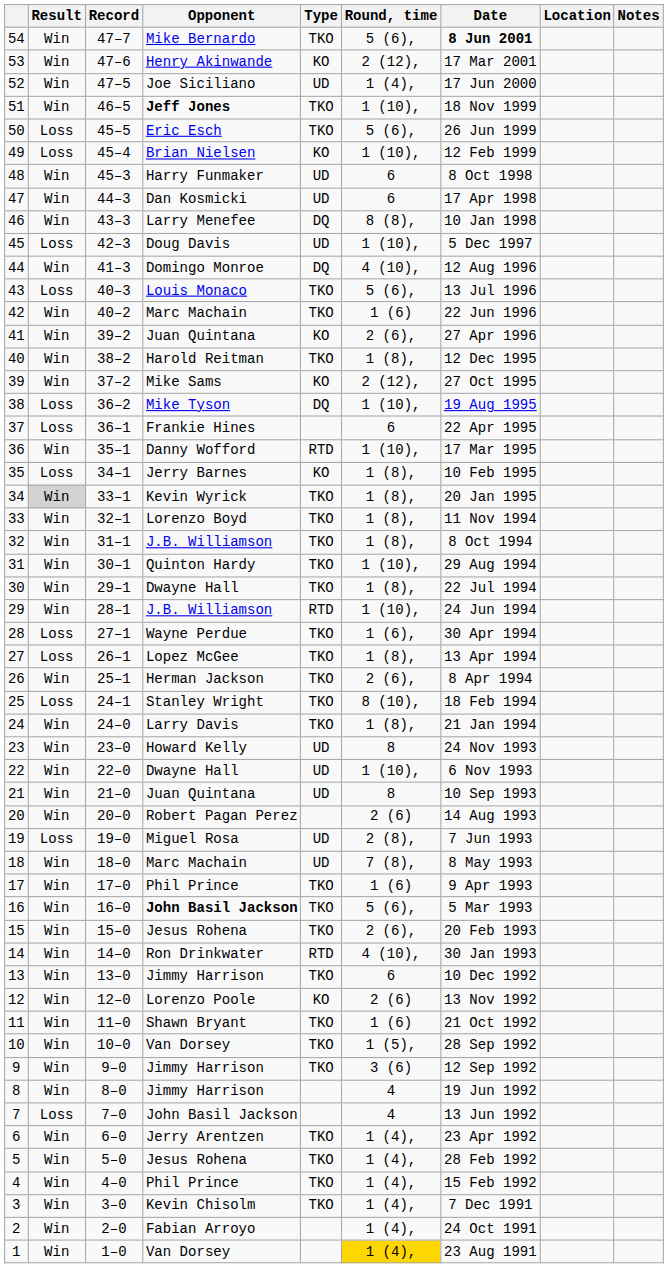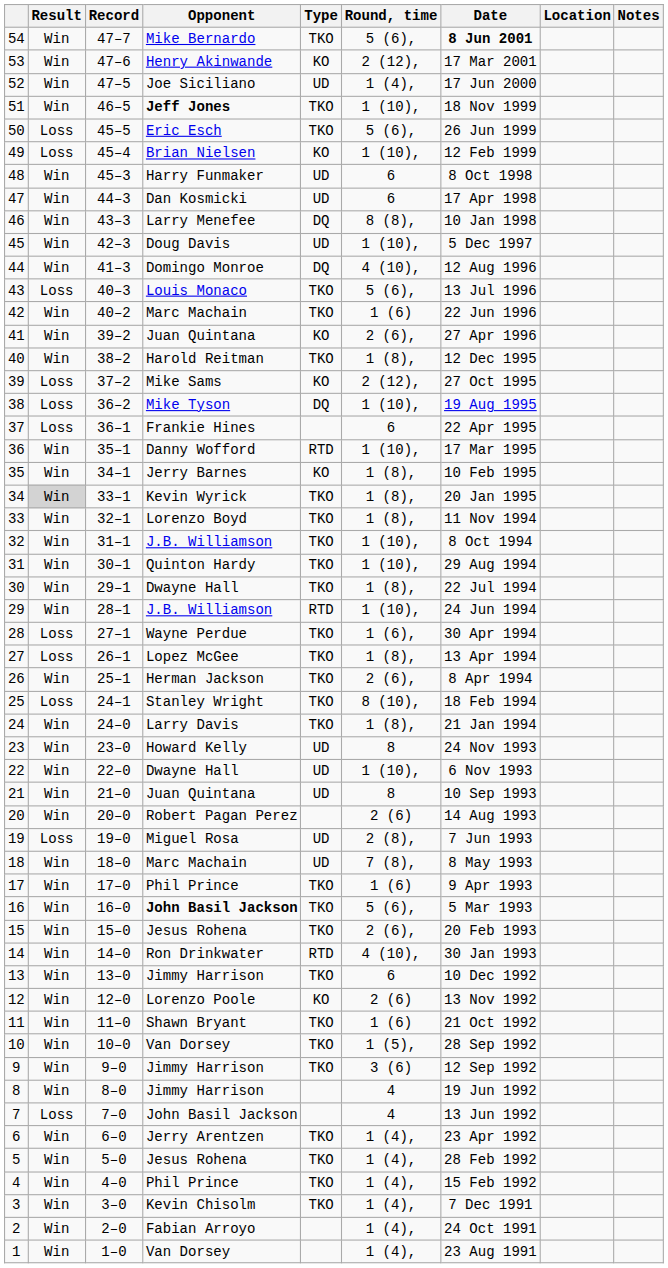 <table class="wikitable" style="text-align:center">
 <tr>
 <th></th>
 <th>Result</th>
 <th>Record</th>
 <th>Opponent</th>
 <th>Type</th>
 <th>Round, time</th>
 <th>Date</th>
 <th>Location</th>
 <th>Notes</th>
 </tr>
 <tr>
 <td>54</td>
 <td>Win</td>
 <td>47–7</td>
 <td style="text-align:left;"><a href='#'>Mike Bernardo</a></td>
 <td>TKO</td>
 <td>5 (6), </td>
 <td><strong>8 Jun 2001</strong></td>
 <td style="text-align:left;"></td>
 <td style="text-align:left;"></td>
 </tr>
 <tr>
 <td>53</td>
 <td>Win</td>
 <td>47–6</td>
 <td style="text-align:left;"><a href='#'>Henry Akinwande</a></td>
 <td>KO</td>
 <td>2 (12), </td>
 <td>17 Mar 2001</td>
 <td style="text-align:left;"></td>
 <td style="text-align:left;"></td>
 </tr>
 <tr>
 <td>52</td>
 <td>Win</td>
 <td>47–5</td>
 <td style="text-align:left;">Joe Siciliano</td>
 <td>UD</td>
 <td>1 (4), </td>
 <td>17 Jun 2000</td>
 <td style="text-align:left;"></td>
 <td style="text-align:left;"></td>
 </tr>
 <tr>
 <td>51</td>
 <td>Win</td>
 <td>46–5</td>
 <td style="text-align:left;"><strong>Jeff Jones</strong></td>
 <td>TKO</td>
 <td>1 (10), </td>
 <td>18 Nov 1999</td>
 <td style="text-align:left;"></td>
 <td style="text-align:left;"></td>
 </tr>
 <tr>
 <td>50</td>
 <td>Loss</td>
 <td>45–5</td>
 <td style="text-align:left;"><a href='#'>Eric Esch</a></td>
 <td>TKO</td>
 <td>5 (6), </td>
 <td>26 Jun 1999</td>
 <td style="text-align:left;"></td>
 <td style="text-align:left;"></td>
 </tr>
 <tr>
 <td>49</td>
 <td>Loss</td>
 <td>45–4</td>
 <td style="text-align:left;"><a href='#'>Brian Nielsen</a></td>
 <td>KO</td>
 <td>1 (10), </td>
 <td>12 Feb 1999</td>
 <td style="text-align:left;"></td>
 <td style="text-align:left;"></td>
 </tr>
 <tr>
 <td>48</td>
 <td>Win</td>
 <td>45–3</td>
 <td style="text-align:left;">Harry Funmaker</td>
 <td>UD</td>
 <td>6</td>
 <td>8 Oct 1998</td>
 <td style="text-align:left;"></td>
 <td style="text-align:left;"></td>
 </tr>
 <tr>
 <td>47</td>
 <td>Win</td>
 <td>44–3</td>
 <td style="text-align:left;">Dan Kosmicki</td>
 <td>UD</td>
 <td>6</td>
 <td>17 Apr 1998</td>
 <td style="text-align:left;"></td>
 <td style="text-align:left;"></td>
 </tr>
 <tr>
 <td>46</td>
 <td>Win</td>
 <td>43–3</td>
 <td style="text-align:left;">Larry Menefee</td>
 <td>DQ</td>
 <td>8 (8), </td>
 <td>10 Jan 1998</td>
 <td style="text-align:left;"></td>
 <td style="text-align:left;"></td>
 </tr>
 <tr>
 <td>45</td>
-<td>Loss</td>
+<td>Win</td>
 <td>42–3</td>
 <td style="text-align:left;">Doug Davis</td>
 <td>UD</td>
 <td>1 (10), </td>
 <td>5 Dec 1997</td>
 <td style="text-align:left;"></td>
 <td style="text-align:left;"></td>
 </tr>
 <tr>
 <td>44</td>
 <td>Win</td>
 <td>41–3</td>
 <td style="text-align:left;">Domingo Monroe</td>
 <td>DQ</td>
 <td>4 (10), </td>
 <td>12 Aug 1996</td>
 <td style="text-align:left;"></td>
 <td style="text-align:left;"></td>
 </tr>
 <tr>
 <td>43</td>
 <td>Loss</td>
 <td>40–3</td>
 <td style="text-align:left;"><a href='#'>Louis Monaco</a></td>
 <td>TKO</td>
 <td>5 (6), </td>
 <td>13 Jul 1996</td>
 <td style="text-align:left;"></td>
 <td style="text-align:left;"></td>
 </tr>
 <tr>
 <td>42</td>
 <td>Win</td>
 <td>40–2</td>
 <td style="text-align:left;">Marc Machain</td>
 <td>TKO</td>
 <td>1 (6)</td>
 <td>22 Jun 1996</td>
 <td style="text-align:left;"></td>
 <td style="text-align:left;"></td>
 </tr>
 <tr>
 <td>41</td>
 <td>Win</td>
 <td>39–2</td>
 <td style="text-align:left;">Juan Quintana</td>
 <td>KO</td>
 <td>2 (6), </td>
 <td>27 Apr 1996</td>
 <td style="text-align:left;"></td>
 <td style="text-align:left;"></td>
 </tr>
 <tr>
 <td>40</td>
 <td>Win</td>
 <td>38–2</td>
 <td style="text-align:left;">Harold Reitman</td>
 <td>TKO</td>
 <td>1 (8), </td>
 <td>12 Dec 1995</td>
 <td style="text-align:left;"></td>
 <td style="text-align:left;"></td>
 </tr>
 <tr>
 <td>39</td>
-<td>Win</td>
+<td>Loss</td>
 <td>37–2</td>
 <td style="text-align:left;">Mike Sams</td>
 <td>KO</td>
 <td>2 (12), </td>
 <td>27 Oct 1995</td>
 <td style="text-align:left;"></td>
 <td style="text-align:left;"></td>
 </tr>
 <tr>
 <td>38</td>
 <td>Loss</td>
 <td>36–2</td>
 <td style="text-align:left;"><a href='#'>Mike Tyson</a></td>
 <td>DQ</td>
 <td>1 (10), </td>
 <td><a href='#'>19 Aug 1995</a></td>
 <td style="text-align:left;"></td>
 <td style="text-align:left;"></td>
 </tr>
 <tr>
 <td>37</td>
 <td>Loss</td>
 <td>36–1</td>
 <td style="text-align:left;">Frankie Hines</td>
 <td></td>
 <td>6</td>
 <td>22 Apr 1995</td>
 <td style="text-align:left;"></td>
 <td style="text-align:left;"></td>
 </tr>
 <tr>
 <td>36</td>
 <td>Win</td>
 <td>35–1</td>
 <td style="text-align:left;">Danny Wofford</td>
 <td>RTD</td>
 <td>1 (10), </td>
 <td>17 Mar 1995</td>
 <td style="text-align:left;"></td>
 <td style="text-align:left;"></td>
 </tr>
 <tr>
 <td>35</td>
-<td>Loss</td>
+<td>Win</td>
 <td>34–1</td>
 <td style="text-align:left;">Jerry Barnes</td>
 <td>KO</td>
 <td>1 (8), </td>
 <td>10 Feb 1995</td>
 <td style="text-align:left;"></td>
 <td style="text-align:left;"></td>
 </tr>
 <tr>
 <td>34</td>
 <td style="background: lightgrey;">Win</td>
 <td>33–1</td>
 <td style="text-align:left;">Kevin Wyrick</td>
 <td>TKO</td>
 <td>1 (8), </td>
 <td>20 Jan 1995</td>
 <td style="text-align:left;"></td>
 <td style="text-align:left;"></td>
 </tr>
 <tr>
 <td>33</td>
 <td>Win</td>
 <td>32–1</td>
 <td style="text-align:left;">Lorenzo Boyd</td>
 <td>TKO</td>
 <td>1 (8), </td>
 <td>11 Nov 1994</td>
 <td style="text-align:left;"></td>
 <td style="text-align:left;"></td>
 </tr>
 <tr>
 <td>32</td>
 <td>Win</td>
 <td>31–1</td>
 <td style="text-align:left;"><a href='#'>J.B. Williamson</a></td>
 <td>TKO</td>
-<td>1 (8), </td>
+<td>1 (10), </td>
 <td>8 Oct 1994</td>
 <td style="text-align:left;"></td>
 <td style="text-align:left;"></td>
 </tr>
 <tr>
 <td>31</td>
 <td>Win</td>
 <td>30–1</td>
 <td style="text-align:left;">Quinton Hardy</td>
 <td>TKO</td>
 <td>1 (10), </td>
 <td>29 Aug 1994</td>
 <td style="text-align:left;"></td>
 <td style="text-align:left;"></td>
 </tr>
 <tr>
 <td>30</td>
 <td>Win</td>
 <td>29–1</td>
 <td style="text-align:left;">Dwayne Hall</td>
 <td>TKO</td>
 <td>1 (8), </td>
 <td>22 Jul 1994</td>
 <td style="text-align:left;"></td>
 <td style="text-align:left;"></td>
 </tr>
 <tr>
 <td>29</td>
 <td>Win</td>
 <td>28–1</td>
 <td style="text-align:left;"><a href='#'>J.B. Williamson</a></td>
 <td>RTD</td>
 <td>1 (10), </td>
 <td>24 Jun 1994</td>
 <td style="text-align:left;"></td>
 <td style="text-align:left;"></td>
 </tr>
 <tr>
 <td>28</td>
 <td>Loss</td>
 <td>27–1</td>
 <td style="text-align:left;">Wayne Perdue</td>
 <td>TKO</td>
 <td>1 (6), </td>
 <td>30 Apr 1994</td>
 <td style="text-align:left;"></td>
 <td style="text-align:left;"></td>
 </tr>
 <tr>
 <td>27</td>
 <td>Loss</td>
 <td>26–1</td>
 <td style="text-align:left;">Lopez McGee</td>
 <td>TKO</td>
 <td>1 (8), </td>
 <td>13 Apr 1994</td>
 <td style="text-align:left;"></td>
 <td style="text-align:left;"></td>
 </tr>
 <tr>
 <td>26</td>
 <td>Win</td>
 <td>25–1</td>
 <td style="text-align:left;">Herman Jackson</td>
 <td>TKO</td>
 <td>2 (6), </td>
 <td>8 Apr 1994</td>
 <td style="text-align:left;"></td>
 <td style="text-align:left;"></td>
 </tr>
 <tr>
 <td>25</td>
 <td>Loss</td>
 <td>24–1</td>
 <td style="text-align:left;">Stanley Wright</td>
 <td>TKO</td>
 <td>8 (10), </td>
 <td>18 Feb 1994</td>
 <td style="text-align:left;"></td>
 <td style="text-align:left;"></td>
 </tr>
 <tr>
 <td>24</td>
 <td>Win</td>
 <td>24–0</td>
 <td style="text-align:left;">Larry Davis</td>
 <td>TKO</td>
 <td>1 (8), </td>
 <td>21 Jan 1994</td>
 <td style="text-align:left;"></td>
 <td style="text-align:left;"></td>
 </tr>
 <tr>
 <td>23</td>
 <td>Win</td>
 <td>23–0</td>
 <td style="text-align:left;">Howard Kelly</td>
 <td>UD</td>
 <td>8</td>
 <td>24 Nov 1993</td>
 <td style="text-align:left;"></td>
 <td style="text-align:left;"></td>
 </tr>
 <tr>
 <td>22</td>
 <td>Win</td>
 <td>22–0</td>
 <td style="text-align:left;">Dwayne Hall</td>
 <td>UD</td>
 <td>1 (10), </td>
 <td>6 Nov 1993</td>
 <td style="text-align:left;"></td>
 <td></td>
 </tr>
 <tr>
 <td>21</td>
 <td>Win</td>
 <td>21–0</td>
 <td style="text-align:left;">Juan Quintana</td>
 <td>UD</td>
 <td>8</td>
 <td>10 Sep 1993</td>
 <td style="text-align:left;"></td>
 <td></td>
 </tr>
 <tr>
 <td>20</td>
 <td>Win</td>
 <td>20–0</td>
 <td style="text-align:left;">Robert Pagan Perez</td>
 <td></td>
 <td>2 (6)</td>
 <td>14 Aug 1993</td>
 <td style="text-align:left;"></td>
 <td></td>
 </tr>
 <tr>
 <td>19</td>
 <td>Loss</td>
 <td>19–0</td>
 <td style="text-align:left;">Miguel Rosa</td>
 <td>UD</td>
 <td>2 (8), </td>
 <td>7 Jun 1993</td>
 <td style="text-align:left;"></td>
 <td style="text-align:left;"></td>
 </tr>
 <tr>
 <td>18</td>
 <td>Win</td>
 <td>18–0</td>
 <td style="text-align:left;">Marc Machain</td>
 <td>UD</td>
 <td>7 (8), </td>
 <td>8 May 1993</td>
 <td style="text-align:left;"></td>
 <td style="text-align:left;"></td>
 </tr>
 <tr>
 <td>17</td>
 <td>Win</td>
 <td>17–0</td>
 <td style="text-align:left;">Phil Prince</td>
 <td>TKO</td>
 <td>1 (6)</td>
 <td>9 Apr 1993</td>
 <td style="text-align:left;"></td>
 <td style="text-align:left;"></td>
 </tr>
 <tr>
 <td>16</td>
 <td>Win</td>
 <td>16–0</td>
 <td style="text-align:left;"><strong>John Basil Jackson</strong></td>
 <td>TKO</td>
 <td>5 (6), </td>
 <td>5 Mar 1993</td>
 <td style="text-align:left;"></td>
 <td></td>
 </tr>
 <tr>
 <td>15</td>
 <td>Win</td>
 <td>15–0</td>
 <td style="text-align:left;">Jesus Rohena</td>
 <td>TKO</td>
 <td>2 (6), </td>
 <td>20 Feb 1993</td>
 <td style="text-align:left;"></td>
 <td style="text-align:left;"></td>
 </tr>
 <tr>
 <td>14</td>
 <td>Win</td>
 <td>14–0</td>
 <td style="text-align:left;">Ron Drinkwater</td>
 <td>RTD</td>
 <td>4 (10), </td>
 <td>30 Jan 1993</td>
 <td style="text-align:left;"></td>
 <td></td>
 </tr>
 <tr>
 <td>13</td>
 <td>Win</td>
 <td>13–0</td>
 <td style="text-align:left;">Jimmy Harrison</td>
 <td>TKO</td>
 <td>6</td>
 <td>10 Dec 1992</td>
 <td style="text-align:left;"></td>
 <td></td>
 </tr>
 <tr>
 <td>12</td>
 <td>Win</td>
 <td>12–0</td>
 <td style="text-align:left;">Lorenzo Poole</td>
 <td>KO</td>
 <td>2 (6)</td>
 <td>13 Nov 1992</td>
 <td style="text-align:left;"></td>
 <td></td>
 </tr>
 <tr>
 <td>11</td>
 <td>Win</td>
 <td>11–0</td>
 <td style="text-align:left;">Shawn Bryant</td>
 <td>TKO</td>
 <td>1 (6)</td>
 <td>21 Oct 1992</td>
 <td style="text-align:left;"></td>
 <td style="text-align:left;"></td>
 </tr>
 <tr>
 <td>10</td>
 <td>Win</td>
 <td>10–0</td>
 <td style="text-align:left;">Van Dorsey</td>
 <td>TKO</td>
 <td>1 (5), </td>
 <td>28 Sep 1992</td>
 <td style="text-align:left;"></td>
 <td></td>
 </tr>
 <tr>
 <td>9</td>
 <td>Win</td>
 <td>9–0</td>
 <td style="text-align:left;">Jimmy Harrison</td>
 <td>TKO</td>
 <td>3 (6)</td>
 <td>12 Sep 1992</td>
 <td style="text-align:left;"></td>
 <td></td>
 </tr>
 <tr>
 <td>8</td>
 <td>Win</td>
 <td>8–0</td>
 <td style="text-align:left;">Jimmy Harrison</td>
 <td></td>
 <td>4</td>
 <td>19 Jun 1992</td>
 <td style="text-align:left;"></td>
 <td style="text-align:left;"></td>
 </tr>
 <tr>
 <td>7</td>
 <td>Loss</td>
 <td>7–0</td>
 <td style="text-align:left;">John Basil Jackson</td>
 <td></td>
 <td>4</td>
 <td>13 Jun 1992</td>
 <td style="text-align:left;"></td>
 <td></td>
 </tr>
 <tr>
 <td>6</td>
 <td>Win</td>
 <td>6–0</td>
 <td style="text-align:left;">Jerry Arentzen</td>
 <td>TKO</td>
 <td>1 (4), </td>
 <td>23 Apr 1992</td>
 <td style="text-align:left;"></td>
 <td></td>
 </tr>
 <tr>
 <td>5</td>
 <td>Win</td>
 <td>5–0</td>
 <td style="text-align:left;">Jesus Rohena</td>
 <td>TKO</td>
 <td>1 (4), </td>
 <td>28 Feb 1992</td>
 <td style="text-align:left;"></td>
 <td></td>
 </tr>
 <tr>
 <td>4</td>
 <td>Win</td>
 <td>4–0</td>
 <td style="text-align:left;">Phil Prince</td>
 <td>TKO</td>
 <td>1 (4), </td>
 <td>15 Feb 1992</td>
 <td style="text-align:left;"></td>
 </tr>
 <tr>
 <td>3</td>
 <td>Win</td>
 <td>3–0</td>
 <td style="text-align:left;">Kevin Chisolm</td>
 <td>TKO</td>
 <td>1 (4), </td>
 <td>7 Dec 1991</td>
 <td style="text-align:left;"></td>
 <td></td>
 </tr>
 <tr>
 <td>2</td>
 <td>Win</td>
 <td>2–0</td>
 <td style="text-align:left;">Fabian Arroyo</td>
 <td></td>
 <td>1 (4), </td>
 <td>24 Oct 1991</td>
 <td style="text-align:left;"></td>
 <td></td>
 </tr>
 <tr>
 <td>1</td>
 <td>Win</td>
 <td>1–0</td>
 <td style="text-align:left;">Van Dorsey</td>
 <td></td>
-<td style="background: gold;">1 (4), </td>
+<td>1 (4), </td>
 <td>23 Aug 1991</td>
 <td style="text-align:left;"></td>
 <td></td>
 </tr>
 </table>
